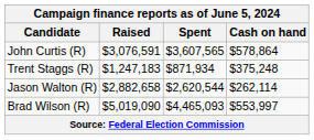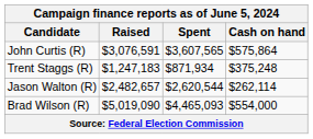 <table class="wikitable sortable">
 <tr>
 <th colspan=4>Campaign finance reports as of June 5, 2024</th>
 </tr>
 <tr style="text-align:center;">
 <th>Candidate</th>
 <th>Raised</th>
 <th>Spent</th>
 <th>Cash on hand</th>
 </tr>
 <tr>
 <td>John Curtis (R)</td>
 <td>$3,076,591</td>
 <td>$3,607,565</td>
-<td>$578,864</td>
+<td>$575,864</td>
 </tr>
 <tr>
 <td>Trent Staggs (R)</td>
 <td>$1,247,183</td>
 <td>$871,934</td>
 <td>$375,248</td>
 </tr>
 <tr>
 <td>Jason Walton (R)</td>
-<td>$2,882,658</td>
+<td>$2,482,657</td>
 <td>$2,620,544</td>
 <td>$262,114</td>
 </tr>
 <tr>
 <td>Brad Wilson (R)</td>
 <td>$5,019,090</td>
 <td>$4,465,093</td>
-<td>$553,997</td>
+<td>$554,000</td>
 </tr>
 <tr>
 <th colspan="4"><small>Source: <a href='#'>Federal Election Commission</a></small></th>
 </tr>
 </table>
